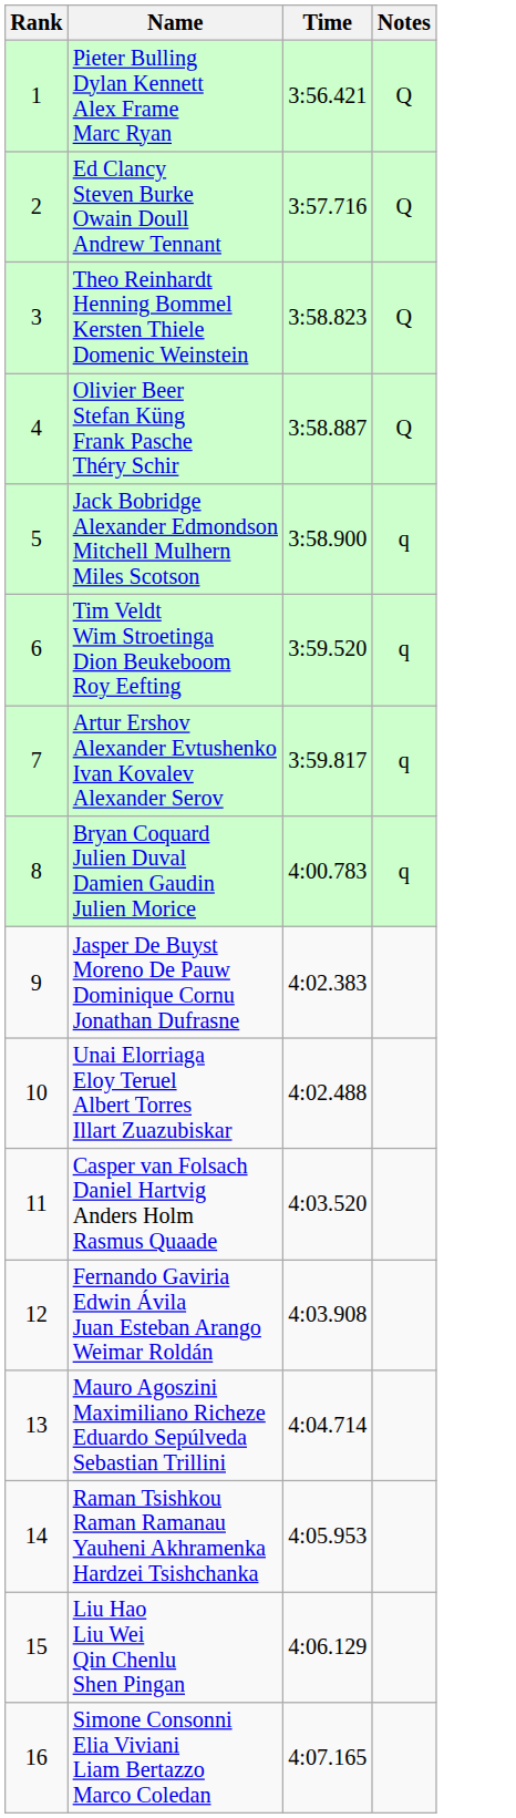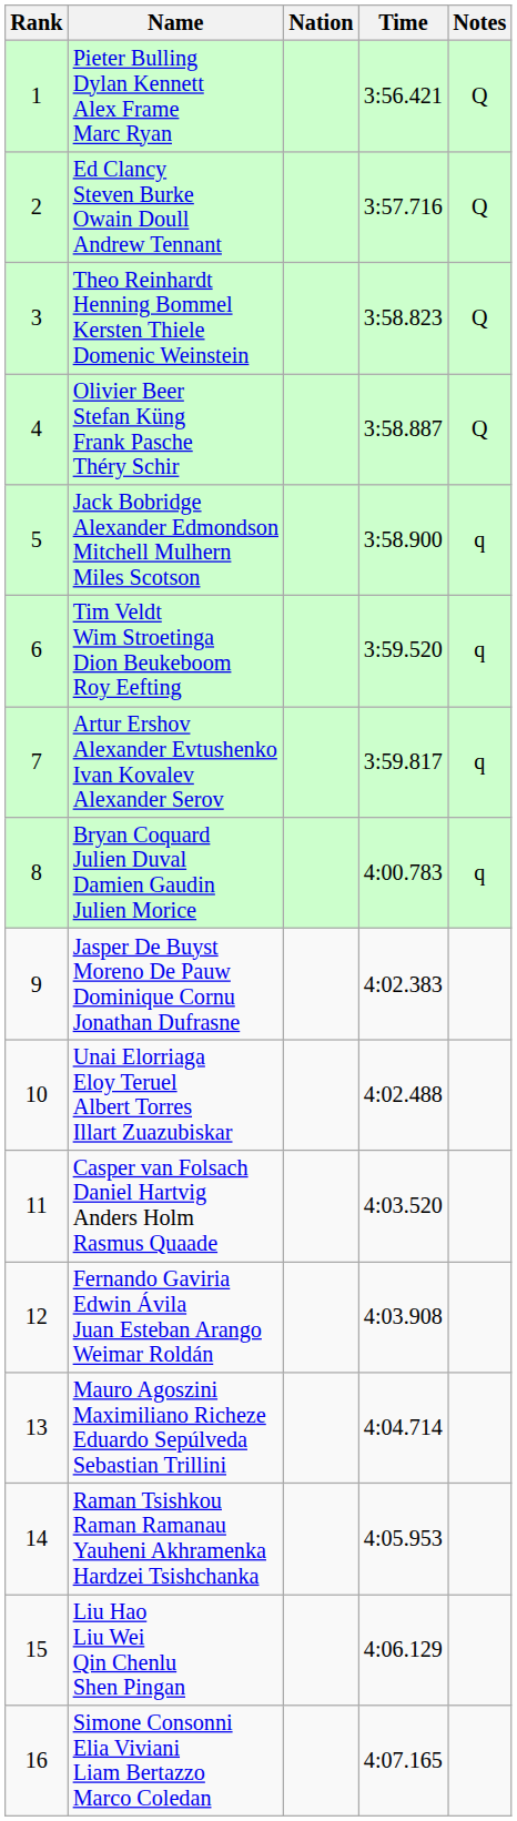 <table class="wikitable sortable" style="text-align:center">
 <tr>
 <th>Rank</th>
 <th>Name</th>
+<th>Nation</th>
 <th>Time</th>
 <th>Notes</th>
 </tr>
 <tr bgcolor=ccffcc>
 <td>1</td>
 <td align=left><a href='#'>Pieter Bulling</a><br><a href='#'>Dylan Kennett</a><br><a href='#'>Alex Frame</a><br><a href='#'>Marc Ryan</a></td>
+<td align=left></td>
 <td>3:56.421</td>
 <td>Q</td>
 </tr>
 <tr bgcolor=ccffcc>
 <td>2</td>
 <td align=left><a href='#'>Ed Clancy</a><br><a href='#'>Steven Burke</a><br><a href='#'>Owain Doull</a><br><a href='#'>Andrew Tennant</a></td>
+<td align=left></td>
 <td>3:57.716</td>
 <td>Q</td>
 </tr>
 <tr bgcolor=ccffcc>
 <td>3</td>
 <td align=left><a href='#'>Theo Reinhardt</a><br><a href='#'>Henning Bommel</a><br><a href='#'>Kersten Thiele</a><br><a href='#'>Domenic Weinstein</a></td>
+<td align=left></td>
 <td>3:58.823</td>
 <td>Q</td>
 </tr>
 <tr bgcolor=ccffcc>
 <td>4</td>
 <td align=left><a href='#'>Olivier Beer</a><br><a href='#'>Stefan Küng</a><br><a href='#'>Frank Pasche</a><br><a href='#'>Théry Schir</a></td>
+<td align=left></td>
 <td>3:58.887</td>
 <td>Q</td>
 </tr>
 <tr bgcolor=ccffcc>
 <td>5</td>
 <td align=left><a href='#'>Jack Bobridge</a><br><a href='#'>Alexander Edmondson</a><br><a href='#'>Mitchell Mulhern</a><br><a href='#'>Miles Scotson</a></td>
+<td align=left></td>
 <td>3:58.900</td>
 <td>q</td>
 </tr>
 <tr bgcolor=ccffcc>
 <td>6</td>
 <td align=left><a href='#'>Tim Veldt</a><br><a href='#'>Wim Stroetinga</a><br><a href='#'>Dion Beukeboom</a><br><a href='#'>Roy Eefting</a></td>
+<td align=left></td>
 <td>3:59.520</td>
 <td>q</td>
 </tr>
 <tr bgcolor=ccffcc>
 <td>7</td>
 <td align=left><a href='#'>Artur Ershov</a><br><a href='#'>Alexander Evtushenko</a><br><a href='#'>Ivan Kovalev</a><br><a href='#'>Alexander Serov</a></td>
+<td align=left></td>
 <td>3:59.817</td>
 <td>q</td>
 </tr>
 <tr bgcolor=ccffcc>
 <td>8</td>
 <td align=left><a href='#'>Bryan Coquard</a><br><a href='#'>Julien Duval</a><br><a href='#'>Damien Gaudin</a><br><a href='#'>Julien Morice</a></td>
+<td align=left></td>
 <td>4:00.783</td>
 <td>q</td>
 </tr>
 <tr>
 <td>9</td>
 <td align=left><a href='#'>Jasper De Buyst</a><br><a href='#'>Moreno De Pauw</a><br><a href='#'>Dominique Cornu</a><br><a href='#'>Jonathan Dufrasne</a></td>
+<td align=left></td>
 <td>4:02.383</td>
 <td></td>
 </tr>
 <tr>
 <td>10</td>
 <td align=left><a href='#'>Unai Elorriaga</a><br><a href='#'>Eloy Teruel</a><br><a href='#'>Albert Torres</a><br><a href='#'>Illart Zuazubiskar</a></td>
+<td align=left></td>
 <td>4:02.488</td>
 <td></td>
 </tr>
 <tr>
 <td>11</td>
 <td align=left><a href='#'>Casper van Folsach</a><br><a href='#'>Daniel Hartvig</a><br>Anders Holm<br><a href='#'>Rasmus Quaade</a></td>
+<td align=left></td>
 <td>4:03.520</td>
 <td></td>
 </tr>
 <tr>
 <td>12</td>
 <td align=left><a href='#'>Fernando Gaviria</a><br><a href='#'>Edwin Ávila</a><br><a href='#'>Juan Esteban Arango</a><br><a href='#'>Weimar Roldán</a></td>
+<td align=left></td>
 <td>4:03.908</td>
 <td></td>
 </tr>
 <tr>
 <td>13</td>
 <td align=left><a href='#'>Mauro Agoszini</a><br><a href='#'>Maximiliano Richeze</a><br><a href='#'>Eduardo Sepúlveda</a><br><a href='#'>Sebastian Trillini</a></td>
+<td align=left></td>
 <td>4:04.714</td>
 <td></td>
 </tr>
 <tr>
 <td>14</td>
 <td align=left><a href='#'>Raman Tsishkou</a><br><a href='#'>Raman Ramanau</a><br><a href='#'>Yauheni Akhramenka</a><br><a href='#'>Hardzei Tsishchanka</a></td>
+<td align=left></td>
 <td>4:05.953</td>
 <td></td>
 </tr>
 <tr>
 <td>15</td>
 <td align=left><a href='#'>Liu Hao</a><br><a href='#'>Liu Wei</a><br><a href='#'>Qin Chenlu</a><br><a href='#'>Shen Pingan</a></td>
+<td align=left></td>
 <td>4:06.129</td>
 <td></td>
 </tr>
 <tr>
 <td>16</td>
 <td align=left><a href='#'>Simone Consonni</a><br><a href='#'>Elia Viviani</a><br><a href='#'>Liam Bertazzo</a><br><a href='#'>Marco Coledan</a></td>
+<td align=left></td>
 <td>4:07.165</td>
 <td></td>
 </tr>
 </table>
